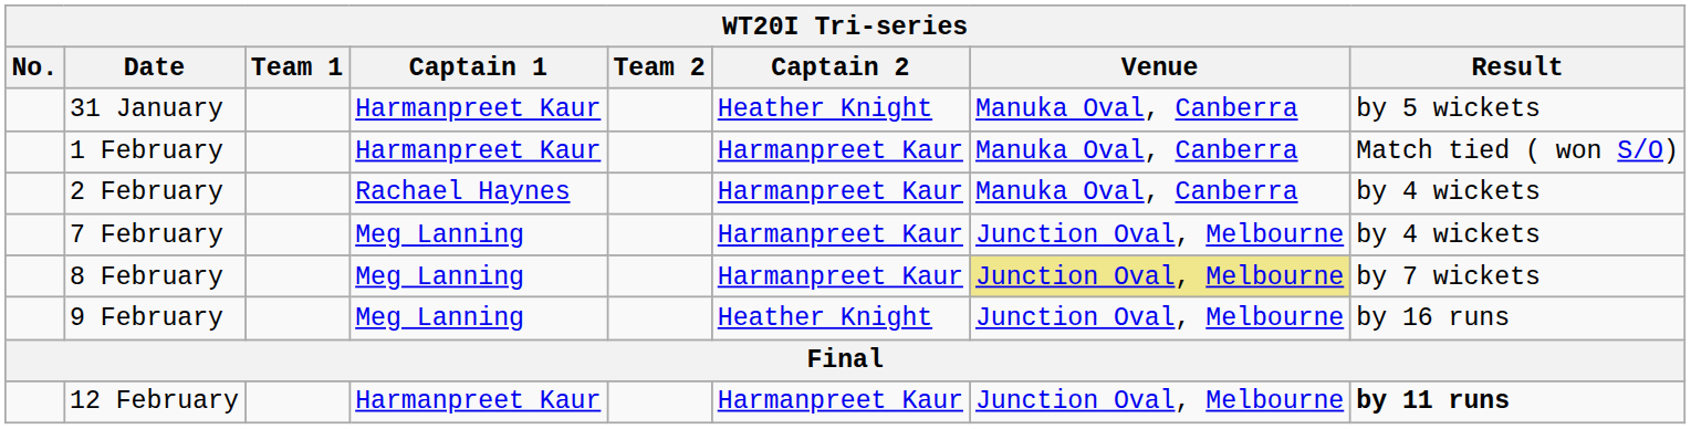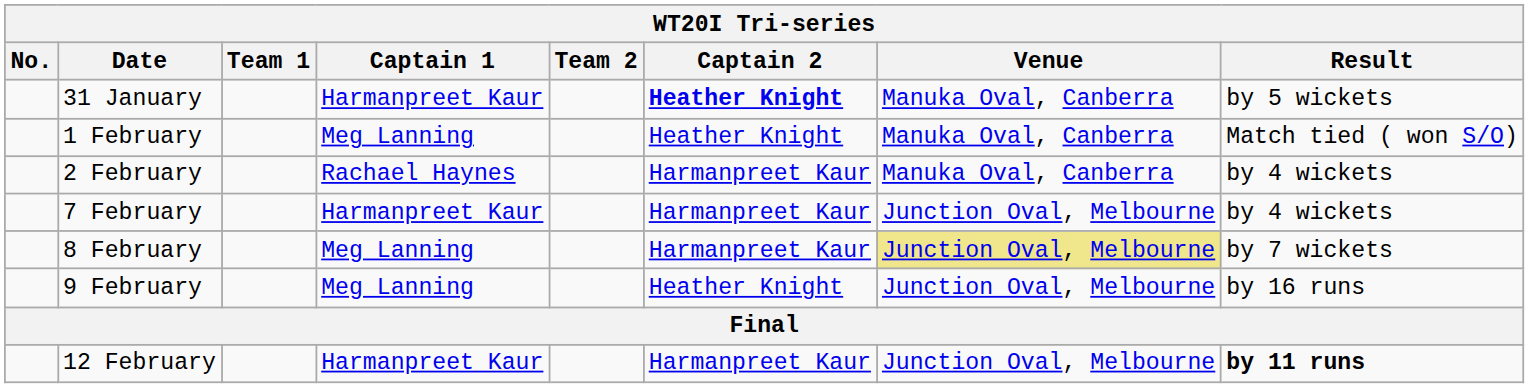 <table class="wikitable">
 <tr>
 <th colspan="9">WT20I Tri-series</th>
 </tr>
 <tr>
 <th>No.</th>
 <th>Date</th>
 <th>Team 1</th>
 <th>Captain 1</th>
 <th>Team 2</th>
 <th>Captain 2</th>
 <th>Venue</th>
 <th>Result</th>
 </tr>
 <tr>
 <td></td>
 <td>31 January</td>
 <td></td>
 <td><a href='#'>Harmanpreet Kaur</a></td>
 <td></td>
-<td><a href='#'>Heather Knight</a></td>
+<td><strong><a href='#'>Heather Knight</a></strong></td>
 <td><a href='#'>Manuka Oval</a>, <a href='#'>Canberra</a></td>
 <td> by 5 wickets</td>
 </tr>
 <tr>
 <td></td>
 <td>1 February</td>
 <td></td>
-<td><a href='#'>Harmanpreet Kaur</a></td>
+<td><a href='#'>Meg Lanning</a></td>
 <td></td>
-<td><a href='#'>Harmanpreet Kaur</a></td>
+<td><a href='#'>Heather Knight</a></td>
 <td><a href='#'>Manuka Oval</a>, <a href='#'>Canberra</a></td>
 <td>Match tied ( won <a href='#'>S/O</a>)</td>
 </tr>
 <tr>
 <td></td>
 <td>2 February</td>
 <td></td>
 <td><a href='#'>Rachael Haynes</a></td>
 <td></td>
 <td><a href='#'>Harmanpreet Kaur</a></td>
 <td><a href='#'>Manuka Oval</a>, <a href='#'>Canberra</a></td>
 <td> by 4 wickets</td>
 </tr>
 <tr>
 <td></td>
 <td>7 February</td>
 <td></td>
-<td><a href='#'>Meg Lanning</a></td>
+<td><a href='#'>Harmanpreet Kaur</a></td>
 <td></td>
 <td><a href='#'>Harmanpreet Kaur</a></td>
 <td><a href='#'>Junction Oval</a>, <a href='#'>Melbourne</a></td>
 <td> by 4 wickets</td>
 </tr>
 <tr>
 <td></td>
 <td>8 February</td>
 <td></td>
 <td><a href='#'>Meg Lanning</a></td>
 <td></td>
 <td><a href='#'>Harmanpreet Kaur</a></td>
 <td style="background: khaki;"><a href='#'>Junction Oval</a>, <a href='#'>Melbourne</a></td>
 <td> by 7 wickets</td>
 </tr>
 <tr>
 <td></td>
 <td>9 February</td>
 <td></td>
 <td><a href='#'>Meg Lanning</a></td>
 <td></td>
 <td><a href='#'>Heather Knight</a></td>
 <td><a href='#'>Junction Oval</a>, <a href='#'>Melbourne</a></td>
 <td> by 16 runs</td>
 </tr>
 <tr>
 <th colspan="8">Final</th>
 </tr>
 <tr>
 <td></td>
 <td>12 February</td>
 <td></td>
 <td><a href='#'>Harmanpreet Kaur</a></td>
 <td></td>
 <td><a href='#'>Harmanpreet Kaur</a></td>
 <td><a href='#'>Junction Oval</a>, <a href='#'>Melbourne</a></td>
 <td><strong> by 11 runs</strong></td>
 </tr>
 </table>
